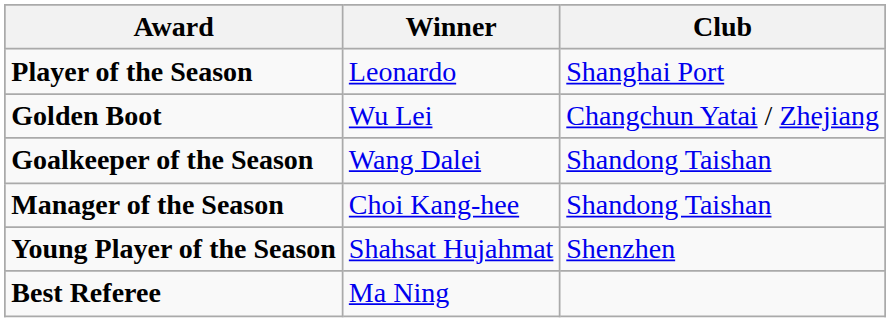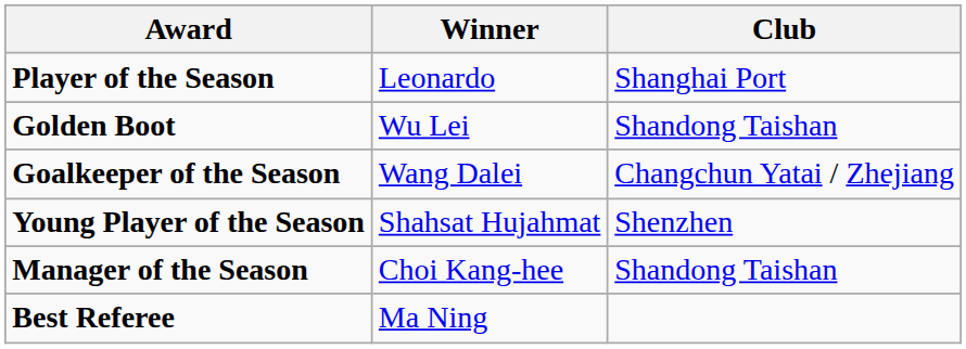 <table class="wikitable">
 <tr>
 <th>Award</th>
 <th>Winner</th>
 <th>Club</th>
 </tr>
 <tr>
 <td><strong>Player of the Season</strong></td>
 <td> <a href='#'>Leonardo</a></td>
 <td><a href='#'>Shanghai Port</a></td>
 </tr>
 <tr>
 <td><strong>Golden Boot</strong></td>
 <td> <a href='#'>Wu Lei</a></td>
-<td><a href='#'>Changchun Yatai</a> / <a href='#'>Zhejiang</a></td>
+<td><a href='#'>Shandong Taishan</a></td>
 </tr>
 <tr>
 <td><strong>Goalkeeper of the Season</strong></td>
 <td> <a href='#'>Wang Dalei</a></td>
-<td><a href='#'>Shandong Taishan</a></td>
+<td><a href='#'>Changchun Yatai</a> / <a href='#'>Zhejiang</a></td>
+</tr>
+<tr>
+<td><strong>Young Player of the Season</strong></td>
+<td> <a href='#'>Shahsat Hujahmat</a></td>
+<td><a href='#'>Shenzhen</a></td>
 </tr>
 <tr>
 <td><strong>Manager of the Season</strong></td>
 <td> <a href='#'>Choi Kang-hee</a></td>
 <td><a href='#'>Shandong Taishan</a></td>
 </tr>
 <tr>
-<td><strong>Young Player of the Season</strong></td>
-<td> <a href='#'>Shahsat Hujahmat</a></td>
-<td><a href='#'>Shenzhen</a></td>
-</tr>
-<tr>
 <td><strong>Best Referee</strong></td>
 <td> <a href='#'>Ma Ning</a></td>
 </tr>
 </table>
